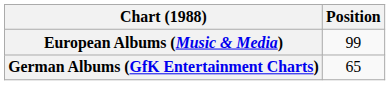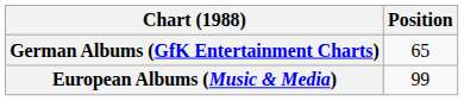 <table class="wikitable plainrowheaders">
 <tr>
 <th>Chart (1988)</th>
 <th>Position</th>
 </tr>
 <tr>
+<th scope="row">German Albums (<a href='#'>GfK Entertainment Charts</a>)</th>
+<td style="text-align:center;">65</td>
+</tr>
+<tr>
 <th scope="row">European Albums (<em><a href='#'>Music & Media</a></em>)</th>
 <td style="text-align:center;">99</td>
 </tr>
-<tr>
-<th scope="row">German Albums (<a href='#'>GfK Entertainment Charts</a>)</th>
-<td style="text-align:center;">65</td>
-</tr>
 </table>
